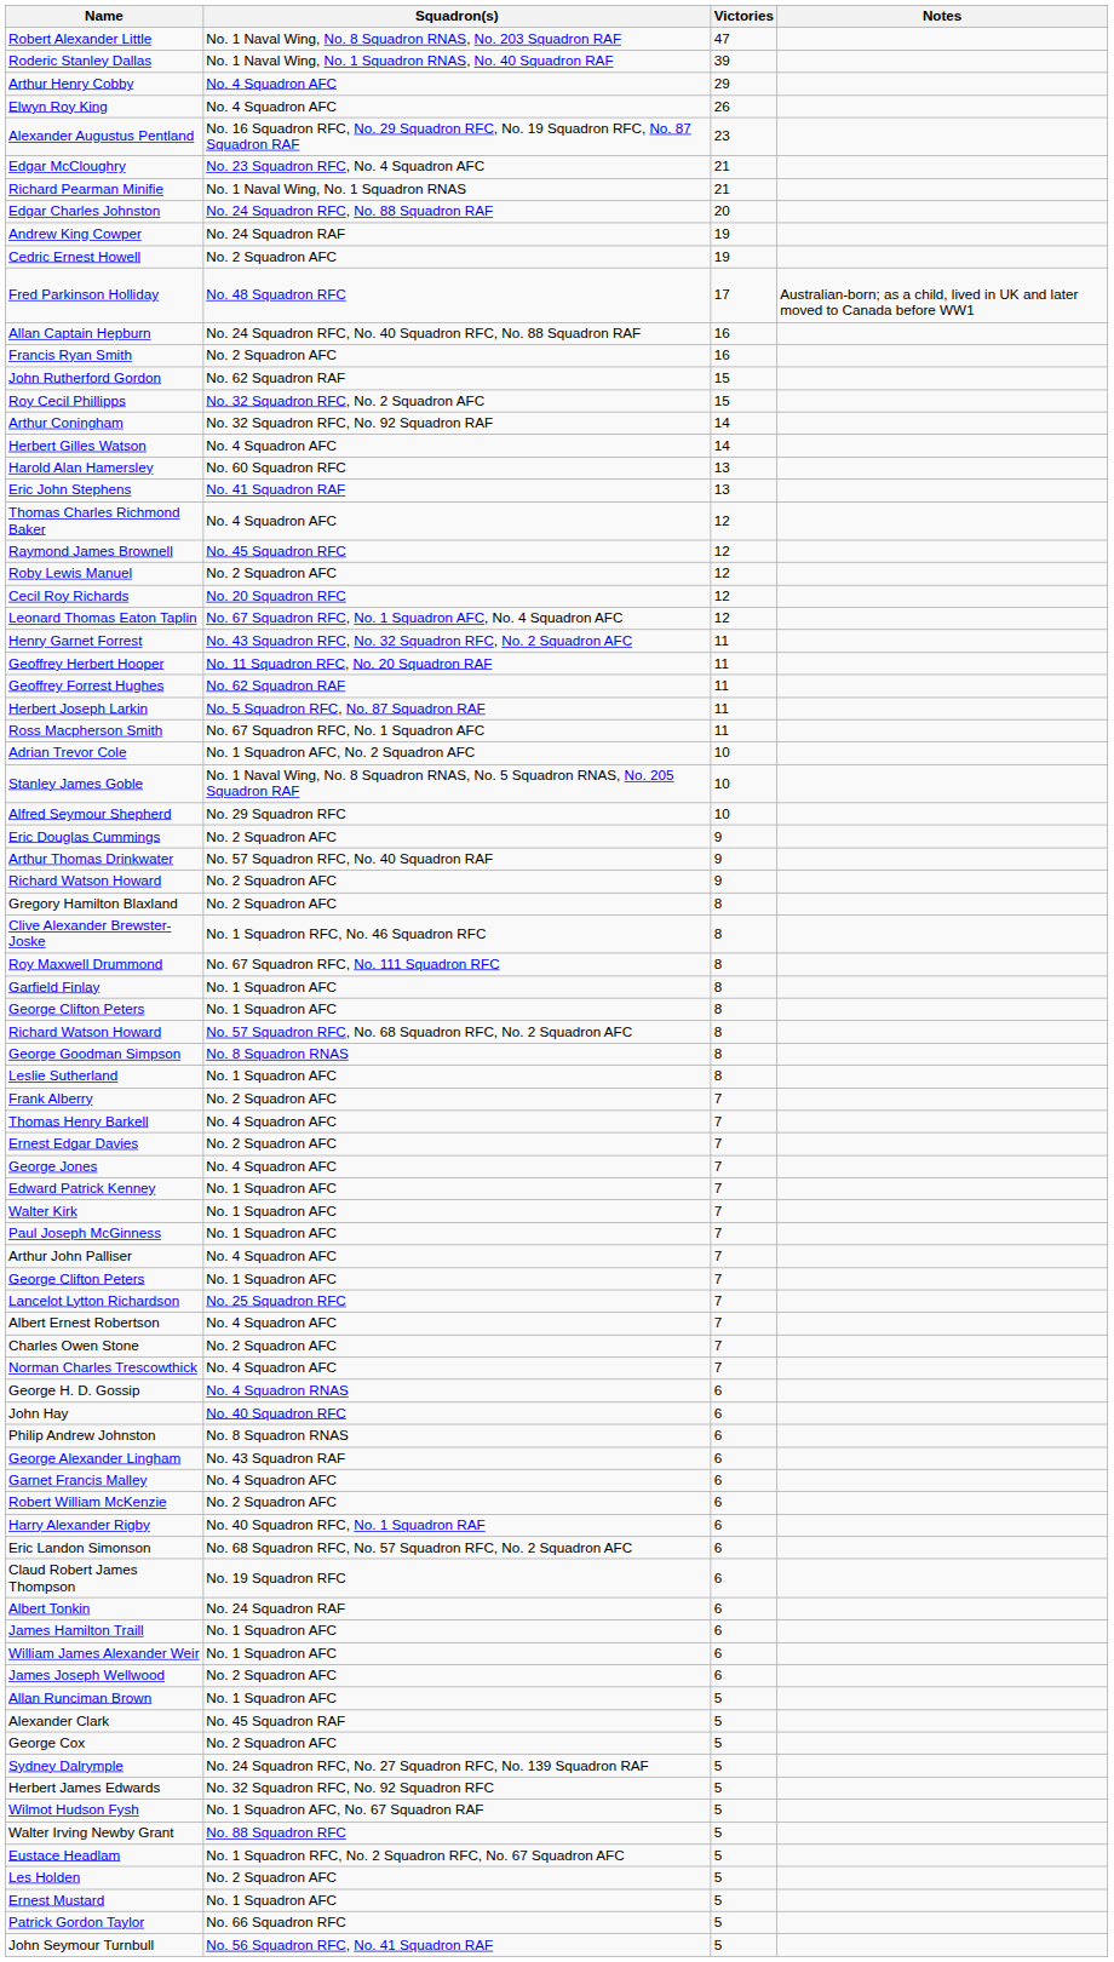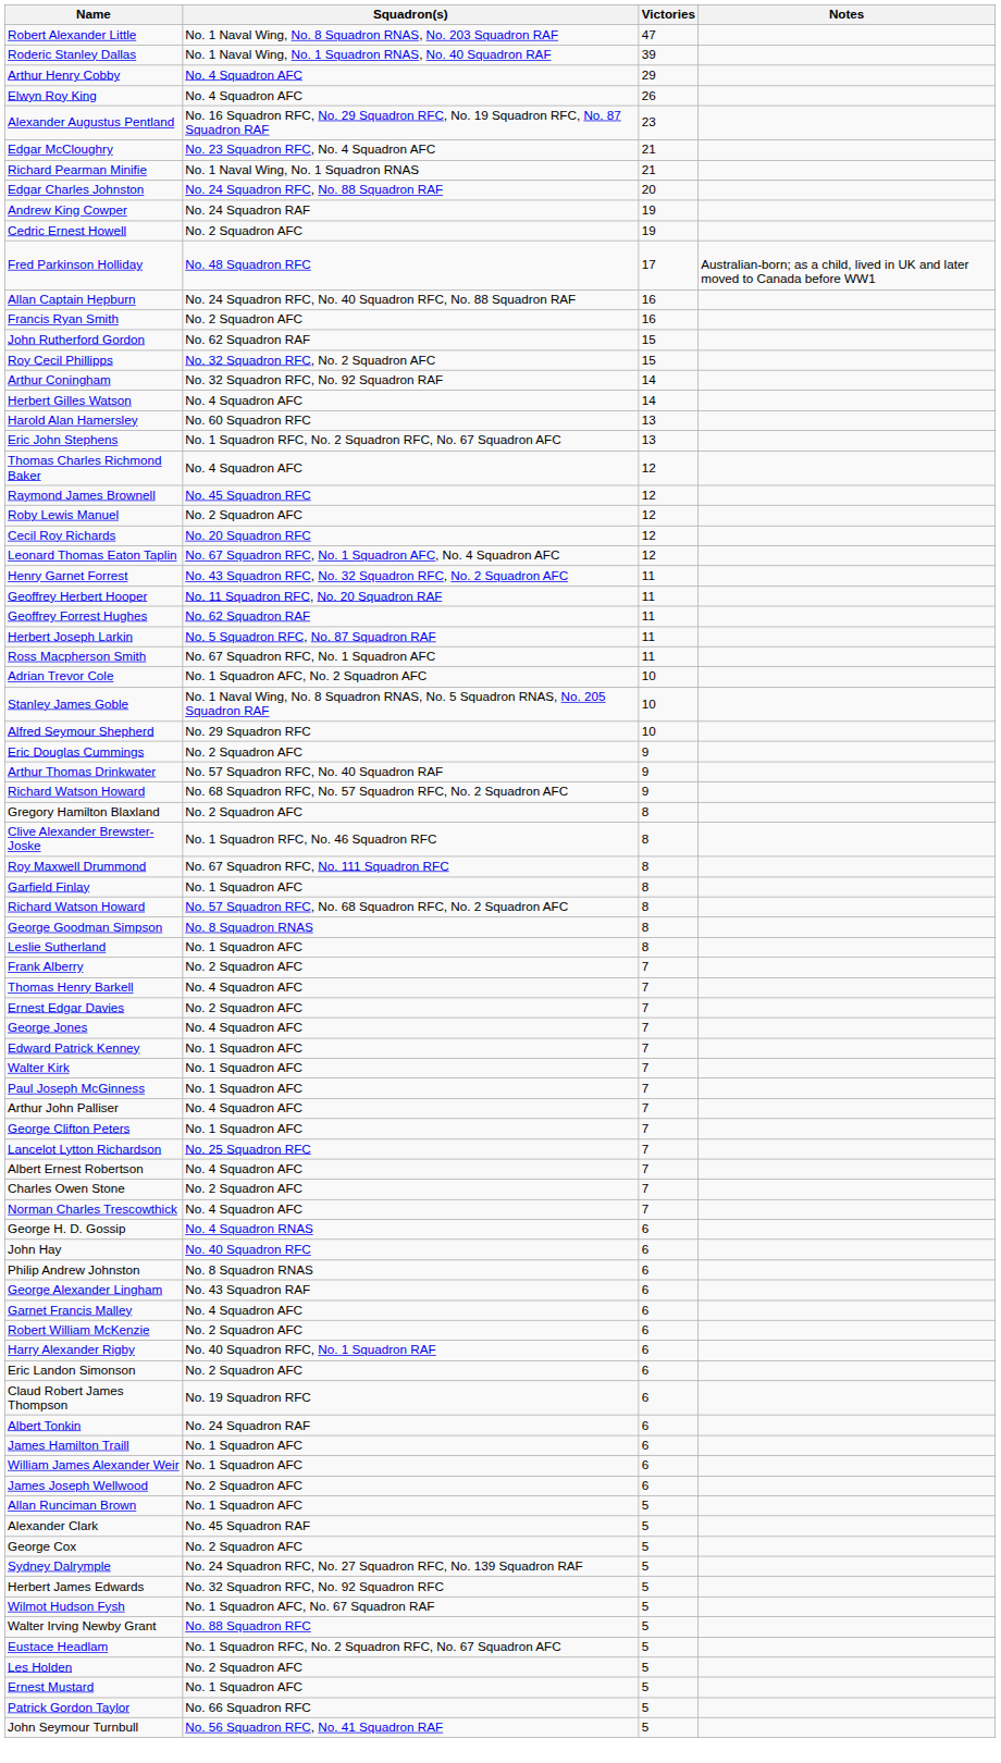 <table class="wikitable sortable">
 <tr>
 <th>Name</th>
 <th>Squadron(s)</th>
 <th>Victories</th>
 <th style="width:30%;">Notes</th>
 </tr>
 <tr>
 <td><a href='#'>Robert Alexander Little</a></td>
 <td>No. 1 Naval Wing, <a href='#'>No. 8 Squadron RNAS</a>, <a href='#'>No. 203 Squadron RAF</a></td>
 <td>47</td>
 <td></td>
 </tr>
 <tr>
 <td><a href='#'>Roderic Stanley Dallas</a></td>
 <td>No. 1 Naval Wing, <a href='#'>No. 1 Squadron RNAS</a>, <a href='#'>No. 40 Squadron RAF</a></td>
 <td>39</td>
 <td></td>
 </tr>
 <tr>
 <td><a href='#'>Arthur Henry Cobby</a></td>
 <td><a href='#'>No. 4 Squadron AFC</a></td>
 <td>29</td>
 <td></td>
 </tr>
 <tr>
 <td><a href='#'>Elwyn Roy King</a></td>
 <td>No. 4 Squadron AFC</td>
 <td>26</td>
 <td></td>
 </tr>
 <tr>
 <td><a href='#'>Alexander Augustus Pentland</a></td>
 <td>No. 16 Squadron RFC, <a href='#'>No. 29 Squadron RFC</a>, No. 19 Squadron RFC, <a href='#'>No. 87 Squadron RAF</a></td>
 <td>23</td>
 <td></td>
 </tr>
 <tr>
 <td><a href='#'>Edgar McCloughry</a></td>
 <td><a href='#'>No. 23 Squadron RFC</a>, No. 4 Squadron AFC</td>
 <td>21</td>
 <td></td>
 </tr>
 <tr>
 <td><a href='#'>Richard Pearman Minifie</a></td>
 <td>No. 1 Naval Wing, No. 1 Squadron RNAS</td>
 <td>21</td>
 <td></td>
 </tr>
 <tr>
 <td><a href='#'>Edgar Charles Johnston</a></td>
 <td><a href='#'>No. 24 Squadron RFC</a>, <a href='#'>No. 88 Squadron RAF</a></td>
 <td>20</td>
 <td></td>
 </tr>
 <tr>
 <td><a href='#'>Andrew King Cowper</a></td>
 <td>No. 24 Squadron RAF</td>
 <td>19</td>
 <td></td>
 </tr>
 <tr>
 <td><a href='#'>Cedric Ernest Howell</a></td>
 <td>No. 2 Squadron AFC</td>
 <td>19</td>
 <td></td>
 </tr>
 <tr>
 <td><a href='#'>Fred Parkinson Holliday</a></td>
 <td><a href='#'>No. 48 Squadron RFC</a></td>
 <td>17</td>
 <td><br>Australian-born; as a child, lived in UK and later moved to Canada before WW1</td>
 </tr>
 <tr>
 <td><a href='#'>Allan Captain Hepburn</a></td>
 <td>No. 24 Squadron RFC, No. 40 Squadron RFC, No. 88 Squadron RAF</td>
 <td>16</td>
 <td></td>
 </tr>
 <tr>
 <td><a href='#'>Francis Ryan Smith</a></td>
 <td>No. 2 Squadron AFC</td>
 <td>16</td>
 <td></td>
 </tr>
 <tr>
 <td><a href='#'>John Rutherford Gordon</a></td>
 <td>No. 62 Squadron RAF</td>
 <td>15</td>
 <td></td>
 </tr>
 <tr>
 <td><a href='#'>Roy Cecil Phillipps</a></td>
 <td><a href='#'>No. 32 Squadron RFC</a>, No. 2 Squadron AFC</td>
 <td>15</td>
 <td></td>
 </tr>
 <tr>
 <td><a href='#'>Arthur Coningham</a></td>
 <td>No. 32 Squadron RFC, No. 92 Squadron RAF</td>
 <td>14</td>
 <td></td>
 </tr>
 <tr>
 <td><a href='#'>Herbert Gilles Watson</a></td>
 <td>No. 4 Squadron AFC</td>
 <td>14</td>
 <td></td>
 </tr>
 <tr>
 <td><a href='#'>Harold Alan Hamersley</a></td>
 <td>No. 60 Squadron RFC</td>
 <td>13</td>
 <td></td>
 </tr>
 <tr>
 <td><a href='#'>Eric John Stephens</a></td>
-<td><a href='#'>No. 41 Squadron RAF</a></td>
+<td>No. 1 Squadron RFC, No. 2 Squadron RFC, No. 67 Squadron AFC</td>
 <td>13</td>
 <td></td>
 </tr>
 <tr>
 <td><a href='#'>Thomas Charles Richmond Baker</a></td>
 <td>No. 4 Squadron AFC</td>
 <td>12</td>
 <td></td>
 </tr>
 <tr>
 <td><a href='#'>Raymond James Brownell</a></td>
 <td><a href='#'>No. 45 Squadron RFC</a></td>
 <td>12</td>
 <td></td>
 </tr>
 <tr>
 <td><a href='#'>Roby Lewis Manuel</a></td>
 <td>No. 2 Squadron AFC</td>
 <td>12</td>
 <td></td>
 </tr>
 <tr>
 <td><a href='#'>Cecil Roy Richards</a></td>
 <td><a href='#'>No. 20 Squadron RFC</a></td>
 <td>12</td>
 <td></td>
 </tr>
 <tr>
 <td><a href='#'>Leonard Thomas Eaton Taplin</a></td>
 <td><a href='#'>No. 67 Squadron RFC</a>, <a href='#'>No. 1 Squadron AFC</a>, No. 4 Squadron AFC</td>
 <td>12</td>
 <td></td>
 </tr>
 <tr>
 <td><a href='#'>Henry Garnet Forrest</a></td>
 <td><a href='#'>No. 43 Squadron RFC</a>, <a href='#'>No. 32 Squadron RFC</a>, <a href='#'>No. 2 Squadron AFC</a></td>
 <td>11</td>
 <td></td>
 </tr>
 <tr>
 <td><a href='#'>Geoffrey Herbert Hooper</a></td>
 <td><a href='#'>No. 11 Squadron RFC</a>, <a href='#'>No. 20 Squadron RAF</a></td>
 <td>11</td>
 <td></td>
 </tr>
 <tr>
 <td><a href='#'>Geoffrey Forrest Hughes</a></td>
 <td><a href='#'>No. 62 Squadron RAF</a></td>
 <td>11</td>
 <td></td>
 </tr>
 <tr>
 <td><a href='#'>Herbert Joseph Larkin</a></td>
 <td><a href='#'>No. 5 Squadron RFC</a>, <a href='#'>No. 87 Squadron RAF</a></td>
 <td>11</td>
 <td></td>
 </tr>
 <tr>
 <td><a href='#'>Ross Macpherson Smith</a></td>
 <td>No. 67 Squadron RFC, No. 1 Squadron AFC</td>
 <td>11</td>
 <td></td>
 </tr>
 <tr>
 <td><a href='#'>Adrian Trevor Cole</a></td>
 <td>No. 1 Squadron AFC, No. 2 Squadron AFC</td>
 <td>10</td>
 <td></td>
 </tr>
 <tr>
 <td><a href='#'>Stanley James Goble</a></td>
 <td>No. 1 Naval Wing, No. 8 Squadron RNAS, No. 5 Squadron RNAS, <a href='#'>No. 205 Squadron RAF</a></td>
 <td>10</td>
 <td></td>
 </tr>
 <tr>
 <td><a href='#'>Alfred Seymour Shepherd</a></td>
 <td>No. 29 Squadron RFC</td>
 <td>10</td>
 <td></td>
 </tr>
 <tr>
 <td><a href='#'>Eric Douglas Cummings</a></td>
 <td>No. 2 Squadron AFC</td>
 <td>9</td>
 <td></td>
 </tr>
 <tr>
 <td><a href='#'>Arthur Thomas Drinkwater</a></td>
 <td>No. 57 Squadron RFC, No. 40 Squadron RAF</td>
 <td>9</td>
 <td></td>
 </tr>
 <tr>
 <td><a href='#'>Richard Watson Howard</a></td>
-<td>No. 2 Squadron AFC</td>
+<td>No. 68 Squadron RFC, No. 57 Squadron RFC, No. 2 Squadron AFC</td>
 <td>9</td>
 <td></td>
 </tr>
 <tr>
 <td>Gregory Hamilton Blaxland</td>
 <td>No. 2 Squadron AFC</td>
 <td>8</td>
 <td></td>
 </tr>
 <tr>
 <td><a href='#'>Clive Alexander Brewster-Joske</a></td>
 <td>No. 1 Squadron RFC, No. 46 Squadron RFC</td>
 <td>8</td>
 <td></td>
 </tr>
 <tr>
 <td><a href='#'>Roy Maxwell Drummond</a></td>
 <td>No. 67 Squadron RFC, <a href='#'>No. 111 Squadron RFC</a></td>
 <td>8</td>
 <td></td>
 </tr>
 <tr>
 <td><a href='#'>Garfield Finlay</a></td>
-<td>No. 1 Squadron AFC</td>
-<td>8</td>
-<td></td>
-</tr>
-<tr>
-<td><a href='#'>George Clifton Peters</a></td>
 <td>No. 1 Squadron AFC</td>
 <td>8</td>
 <td></td>
 </tr>
 <tr>
 <td><a href='#'>Richard Watson Howard</a></td>
 <td><a href='#'>No. 57 Squadron RFC</a>, No. 68 Squadron RFC, No. 2 Squadron AFC</td>
 <td>8</td>
 <td></td>
 </tr>
 <tr>
 <td><a href='#'>George Goodman Simpson</a></td>
 <td><a href='#'>No. 8 Squadron RNAS</a></td>
 <td>8</td>
 <td></td>
 </tr>
 <tr>
 <td><a href='#'>Leslie Sutherland</a></td>
 <td>No. 1 Squadron AFC</td>
 <td>8</td>
 <td></td>
 </tr>
 <tr>
 <td><a href='#'>Frank Alberry</a></td>
 <td>No. 2 Squadron AFC</td>
 <td>7</td>
 <td></td>
 </tr>
 <tr>
 <td><a href='#'>Thomas Henry Barkell</a></td>
 <td>No. 4 Squadron AFC</td>
 <td>7</td>
 <td></td>
 </tr>
 <tr>
 <td><a href='#'>Ernest Edgar Davies</a></td>
 <td>No. 2 Squadron AFC</td>
 <td>7</td>
 <td></td>
 </tr>
 <tr>
 <td><a href='#'>George Jones</a></td>
 <td>No. 4 Squadron AFC</td>
 <td>7</td>
 <td></td>
 </tr>
 <tr>
 <td><a href='#'>Edward Patrick Kenney</a></td>
 <td>No. 1 Squadron AFC</td>
 <td>7</td>
 <td></td>
 </tr>
 <tr>
 <td><a href='#'>Walter Kirk</a></td>
 <td>No. 1 Squadron AFC</td>
 <td>7</td>
 <td></td>
 </tr>
 <tr>
 <td><a href='#'>Paul Joseph McGinness</a></td>
 <td>No. 1 Squadron AFC</td>
 <td>7</td>
 <td></td>
 </tr>
 <tr>
 <td>Arthur John Palliser</td>
 <td>No. 4 Squadron AFC</td>
 <td>7</td>
 <td></td>
 </tr>
 <tr>
 <td><a href='#'>George Clifton Peters</a></td>
 <td>No. 1 Squadron AFC</td>
 <td>7</td>
 <td></td>
 </tr>
 <tr>
 <td><a href='#'>Lancelot Lytton Richardson</a></td>
 <td><a href='#'>No. 25 Squadron RFC</a></td>
 <td>7</td>
 <td></td>
 </tr>
 <tr>
 <td>Albert Ernest Robertson</td>
 <td>No. 4 Squadron AFC</td>
 <td>7</td>
 <td></td>
 </tr>
 <tr>
 <td>Charles Owen Stone</td>
 <td>No. 2 Squadron AFC</td>
 <td>7</td>
 <td></td>
 </tr>
 <tr>
 <td><a href='#'>Norman Charles Trescowthick</a></td>
 <td>No. 4 Squadron AFC</td>
 <td>7</td>
 <td></td>
 </tr>
 <tr>
 <td>George H. D. Gossip</td>
 <td><a href='#'>No. 4 Squadron RNAS</a></td>
 <td>6</td>
 <td></td>
 </tr>
 <tr>
 <td>John Hay</td>
 <td><a href='#'>No. 40 Squadron RFC</a></td>
 <td>6</td>
 <td></td>
 </tr>
 <tr>
 <td>Philip Andrew Johnston</td>
 <td>No. 8 Squadron RNAS</td>
 <td>6</td>
 <td></td>
 </tr>
 <tr>
 <td><a href='#'>George Alexander Lingham</a></td>
 <td>No. 43 Squadron RAF</td>
 <td>6</td>
 <td></td>
 </tr>
 <tr>
 <td><a href='#'>Garnet Francis Malley</a></td>
 <td>No. 4 Squadron AFC</td>
 <td>6</td>
 <td></td>
 </tr>
 <tr>
 <td><a href='#'>Robert William McKenzie</a></td>
 <td>No. 2 Squadron AFC</td>
 <td>6</td>
 <td></td>
 </tr>
 <tr>
 <td><a href='#'>Harry Alexander Rigby</a></td>
 <td>No. 40 Squadron RFC, <a href='#'>No. 1 Squadron RAF</a></td>
 <td>6</td>
 <td></td>
 </tr>
 <tr>
 <td>Eric Landon Simonson</td>
-<td>No. 68 Squadron RFC, No. 57 Squadron RFC, No. 2 Squadron AFC</td>
+<td>No. 2 Squadron AFC</td>
 <td>6</td>
 <td></td>
 </tr>
 <tr>
 <td>Claud Robert James Thompson</td>
 <td>No. 19 Squadron RFC</td>
 <td>6</td>
 <td></td>
 </tr>
 <tr>
 <td><a href='#'>Albert Tonkin</a></td>
 <td>No. 24 Squadron RAF</td>
 <td>6</td>
 <td></td>
 </tr>
 <tr>
 <td><a href='#'>James Hamilton Traill</a></td>
 <td>No. 1 Squadron AFC</td>
 <td>6</td>
 <td></td>
 </tr>
 <tr>
 <td><a href='#'>William James Alexander Weir</a></td>
 <td>No. 1 Squadron AFC</td>
 <td>6</td>
 <td></td>
 </tr>
 <tr>
 <td><a href='#'>James Joseph Wellwood</a></td>
 <td>No. 2 Squadron AFC</td>
 <td>6</td>
 <td></td>
 </tr>
 <tr>
 <td><a href='#'>Allan Runciman Brown</a></td>
 <td>No. 1 Squadron AFC</td>
 <td>5</td>
 <td></td>
 </tr>
 <tr>
 <td>Alexander Clark</td>
 <td>No. 45 Squadron RAF</td>
 <td>5</td>
 <td></td>
 </tr>
 <tr>
 <td>George Cox</td>
 <td>No. 2 Squadron AFC</td>
 <td>5</td>
 <td></td>
 </tr>
 <tr>
 <td><a href='#'>Sydney Dalrymple</a></td>
 <td>No. 24 Squadron RFC, No. 27 Squadron RFC, No. 139 Squadron RAF</td>
 <td>5</td>
 <td></td>
 </tr>
 <tr>
 <td>Herbert James Edwards</td>
 <td>No. 32 Squadron RFC, No. 92 Squadron RFC</td>
 <td>5</td>
 <td></td>
 </tr>
 <tr>
 <td><a href='#'>Wilmot Hudson Fysh</a></td>
 <td>No. 1 Squadron AFC, No. 67 Squadron RAF</td>
 <td>5</td>
 <td></td>
 </tr>
 <tr>
 <td>Walter Irving Newby Grant</td>
 <td><a href='#'>No. 88 Squadron RFC</a></td>
 <td>5</td>
 <td></td>
 </tr>
 <tr>
 <td><a href='#'>Eustace Headlam</a></td>
 <td>No. 1 Squadron RFC, No. 2 Squadron RFC, No. 67 Squadron AFC</td>
 <td>5</td>
 <td></td>
 </tr>
 <tr>
 <td><a href='#'>Les Holden</a></td>
 <td>No. 2 Squadron AFC</td>
 <td>5</td>
 <td></td>
 </tr>
 <tr>
 <td><a href='#'>Ernest Mustard</a></td>
 <td>No. 1 Squadron AFC</td>
 <td>5</td>
 <td></td>
 </tr>
 <tr>
 <td><a href='#'>Patrick Gordon Taylor</a></td>
 <td>No. 66 Squadron RFC</td>
 <td>5</td>
 <td></td>
 </tr>
 <tr>
 <td>John Seymour Turnbull</td>
 <td><a href='#'>No. 56 Squadron RFC</a>, <a href='#'>No. 41 Squadron RAF</a></td>
 <td>5</td>
 <td></td>
 </tr>
 </table>
